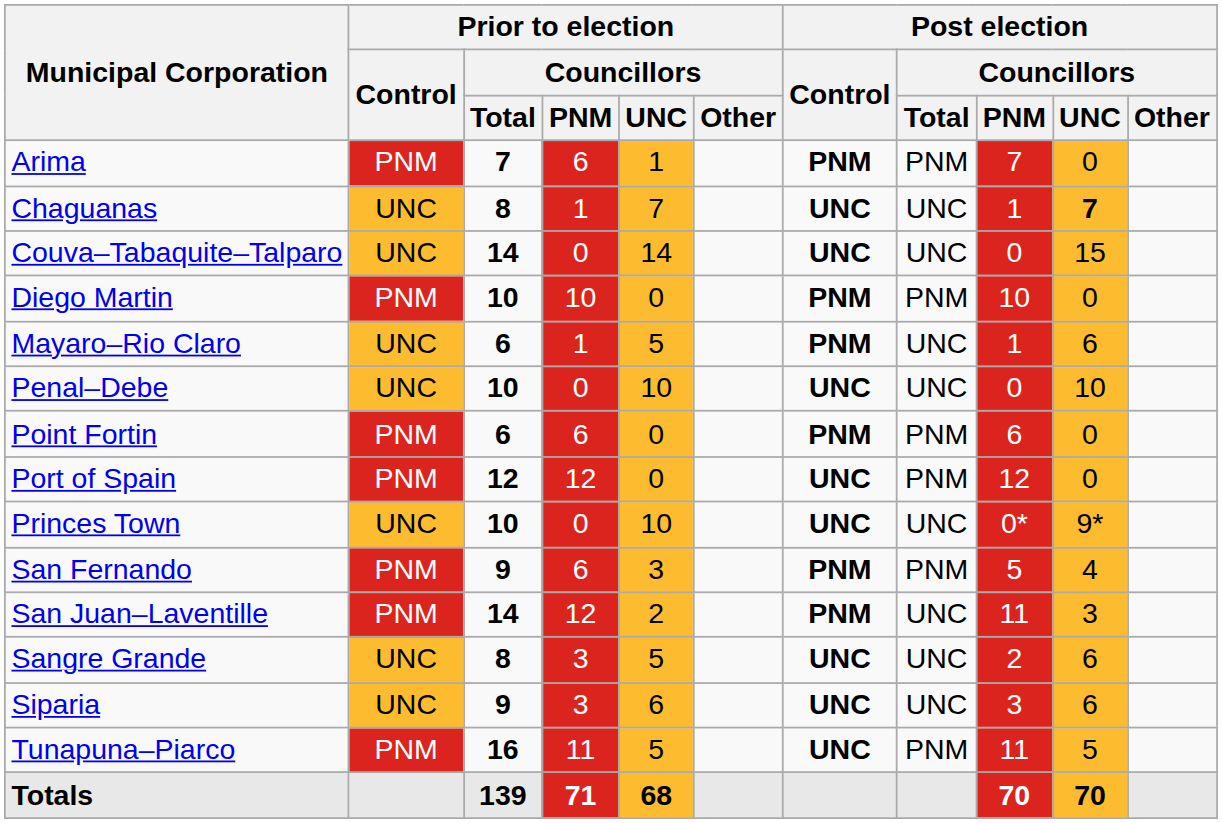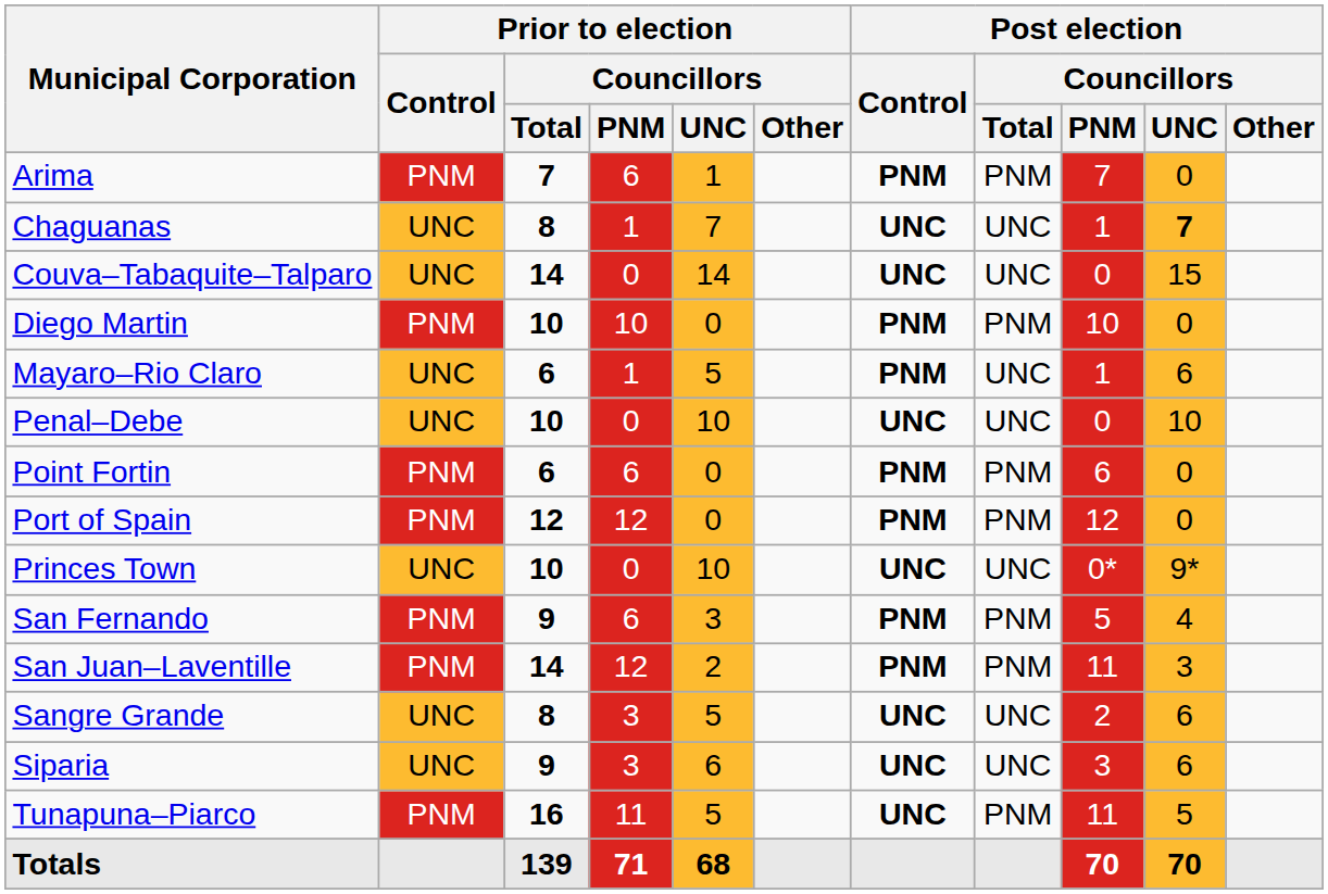 <table class="wikitable sortable" style="text-align:center">
 <tr>
 <th rowspan="3">Municipal Corporation</th>
 <th colspan="5">Prior to election</th>
 <th colspan="5">Post election</th>
 </tr>
 <tr>
 <th rowspan="2">Control</th>
 <th colspan="4">Councillors</th>
 <th rowspan="2">Control</th>
 <th colspan="4">Councillors</th>
 </tr>
 <tr>
 <th align="left">Total</th>
 <th>PNM</th>
 <th>UNC</th>
 <th>Other</th>
 <th>Total</th>
 <th>PNM</th>
 <th>UNC</th>
 <th>Other</th>
 </tr>
 <tr>
 <td align="left"><a href='#'>Arima</a></td>
 <td style="color:white; background:#DC241f;">PNM</td>
 <td><strong>7</strong></td>
 <td style="color:white; background:#DC241f;">6</td>
 <td style="background:#FDBB30;">1</td>
 <td></td>
 <td><strong>PNM</strong></td>
 <td>PNM</td>
 <td style="color:white; background:#DC241f;">7</td>
 <td style="background:#FDBB30;">0</td>
 <td></td>
 </tr>
 <tr>
 <td align="left"><a href='#'>Chaguanas</a></td>
 <td style="background:#FDBB30;">UNC</td>
 <td><strong>8</strong></td>
 <td style="color:white; background:#DC241f;">1</td>
 <td style="background:#FDBB30;">7</td>
 <td></td>
 <td><strong>UNC</strong></td>
 <td>UNC</td>
 <td style="color:white; background:#DC241f;">1</td>
 <td style="background:#FDBB30;"><strong>7</strong></td>
 <td></td>
 </tr>
 <tr>
 <td align="left"><a href='#'>Couva–Tabaquite–Talparo</a></td>
 <td style="background:#FDBB30;">UNC</td>
 <td><strong>14</strong></td>
 <td style="color:white; background:#DC241f;">0</td>
 <td style="background:#FDBB30;">14</td>
 <td></td>
 <td><strong>UNC</strong></td>
 <td>UNC</td>
 <td style="color:white; background:#DC241f;">0</td>
 <td style="background:#FDBB30;">15</td>
 <td></td>
 </tr>
 <tr>
 <td align="left"><a href='#'>Diego Martin</a></td>
 <td style="color:white; background:#DC241f;">PNM</td>
 <td><strong>10</strong></td>
 <td style="color:white; background:#DC241f;">10</td>
 <td style="background:#FDBB30;">0</td>
 <td></td>
 <td><strong>PNM</strong></td>
 <td>PNM</td>
 <td style="color:white; background:#DC241f;">10</td>
 <td style="background:#FDBB30;">0</td>
 <td></td>
 </tr>
 <tr>
 <td align="left"><a href='#'>Mayaro–Rio Claro</a></td>
 <td style="background:#FDBB30;">UNC</td>
 <td><strong>6</strong></td>
 <td style="color:white; background:#DC241f;">1</td>
 <td style="background:#FDBB30;">5</td>
 <td></td>
 <td><strong>PNM</strong></td>
 <td>UNC</td>
 <td style="color:white; background:#DC241f;">1</td>
 <td style="background:#FDBB30;">6</td>
 <td></td>
 </tr>
 <tr>
 <td align="left"><a href='#'>Penal–Debe</a></td>
 <td style="background:#FDBB30;">UNC</td>
 <td><strong>10</strong></td>
 <td style="color:white; background:#DC241f;">0</td>
 <td style="background:#FDBB30;">10</td>
 <td></td>
 <td><strong>UNC</strong></td>
 <td>UNC</td>
 <td style="color:white; background:#DC241f;">0</td>
 <td style="background:#FDBB30;">10</td>
 <td></td>
 </tr>
 <tr>
 <td align="left"><a href='#'>Point Fortin</a></td>
 <td style="color:white; background:#DC241f;">PNM</td>
 <td><strong>6</strong></td>
 <td style="color:white; background:#DC241f;">6</td>
 <td style="background:#FDBB30;">0</td>
 <td></td>
 <td><strong>PNM</strong></td>
 <td>PNM</td>
 <td style="color:white; background:#DC241f;">6</td>
 <td style="background:#FDBB30;">0</td>
 <td></td>
 </tr>
 <tr>
 <td align="left"><a href='#'>Port of Spain</a></td>
 <td style="color:white; background:#DC241f;">PNM</td>
 <td><strong>12</strong></td>
 <td style="color:white; background:#DC241f;">12</td>
 <td style="background:#FDBB30;">0</td>
 <td></td>
-<td><strong>UNC</strong></td>
+<td><strong>PNM</strong></td>
 <td>PNM</td>
 <td style="color:white; background:#DC241f;">12</td>
 <td style="background:#FDBB30;">0</td>
 <td></td>
 </tr>
 <tr>
 <td align="left"><a href='#'>Princes Town</a></td>
 <td style="background:#FDBB30;">UNC</td>
 <td><strong>10</strong></td>
 <td style="color:white; background:#DC241f;">0</td>
 <td style="background:#FDBB30;">10</td>
 <td></td>
 <td><strong>UNC</strong></td>
 <td>UNC</td>
 <td style="color:white; background:#DC241f;">0*</td>
 <td style="background:#FDBB30;">9*</td>
 <td></td>
 </tr>
 <tr>
 <td align="left"><a href='#'>San Fernando</a></td>
 <td style="color:white; background:#DC241f;">PNM</td>
 <td><strong>9</strong></td>
 <td style="color:white; background:#DC241f;">6</td>
 <td style="background:#FDBB30;">3</td>
 <td></td>
 <td><strong>PNM</strong></td>
 <td>PNM</td>
 <td style="color:white; background:#DC241f;">5</td>
 <td style="background:#FDBB30;">4</td>
 <td></td>
 </tr>
 <tr>
 <td align="left"><a href='#'>San Juan–Laventille</a></td>
 <td style="color:white; background:#DC241f;">PNM</td>
 <td><strong>14</strong></td>
 <td style="color:white; background:#DC241f;">12</td>
 <td style="background:#FDBB30;">2</td>
 <td></td>
 <td><strong>PNM</strong></td>
-<td>UNC</td>
+<td>PNM</td>
 <td style="color:white; background:#DC241f;">11</td>
 <td style="background:#FDBB30;">3</td>
 <td></td>
 </tr>
 <tr>
 <td align="left"><a href='#'>Sangre Grande</a></td>
 <td style="background:#FDBB30;">UNC</td>
 <td><strong>8</strong></td>
 <td style="color:white; background:#DC241f;">3</td>
 <td style="background:#FDBB30;">5</td>
 <td></td>
 <td><strong>UNC</strong></td>
 <td>UNC</td>
 <td style="color:white; background:#DC241f;">2</td>
 <td style="background:#FDBB30;">6</td>
 <td></td>
 </tr>
 <tr>
 <td align="left"><a href='#'>Siparia</a></td>
 <td style="background:#FDBB30;">UNC</td>
 <td><strong>9</strong></td>
 <td style="color:white; background:#DC241f;">3</td>
 <td style="background:#FDBB30;">6</td>
 <td></td>
 <td><strong>UNC</strong></td>
 <td>UNC</td>
 <td style="color:white; background:#DC241f;">3</td>
 <td style="background:#FDBB30;">6</td>
 </tr>
 <tr>
 <td align="left"><a href='#'>Tunapuna–Piarco</a></td>
 <td style="color:white; background:#DC241f;">PNM</td>
 <td><strong>16</strong></td>
 <td style="color:white; background:#DC241f;">11</td>
 <td style="background:#FDBB30;">5</td>
 <td></td>
 <td><strong>UNC</strong></td>
 <td>PNM</td>
 <td style="color:white; background:#DC241f;">11</td>
 <td style="background:#FDBB30;">5</td>
 <td></td>
 </tr>
 <tr class="sortbottom" style="font-weight:bold; background:rgb(232,232,232);">
 <td align="left">Totals</td>
 <td></td>
 <td>139</td>
 <td style="color:white; background:#DC241f;">71</td>
 <td style="background:#FDBB30;">68</td>
 <td></td>
 <td></td>
 <td></td>
 <td style="color:white; background:#DC241f;">70</td>
 <td style="background:#FDBB30;">70</td>
 <td></td>
 </tr>
 <tr>
 </tr>
 </table>
